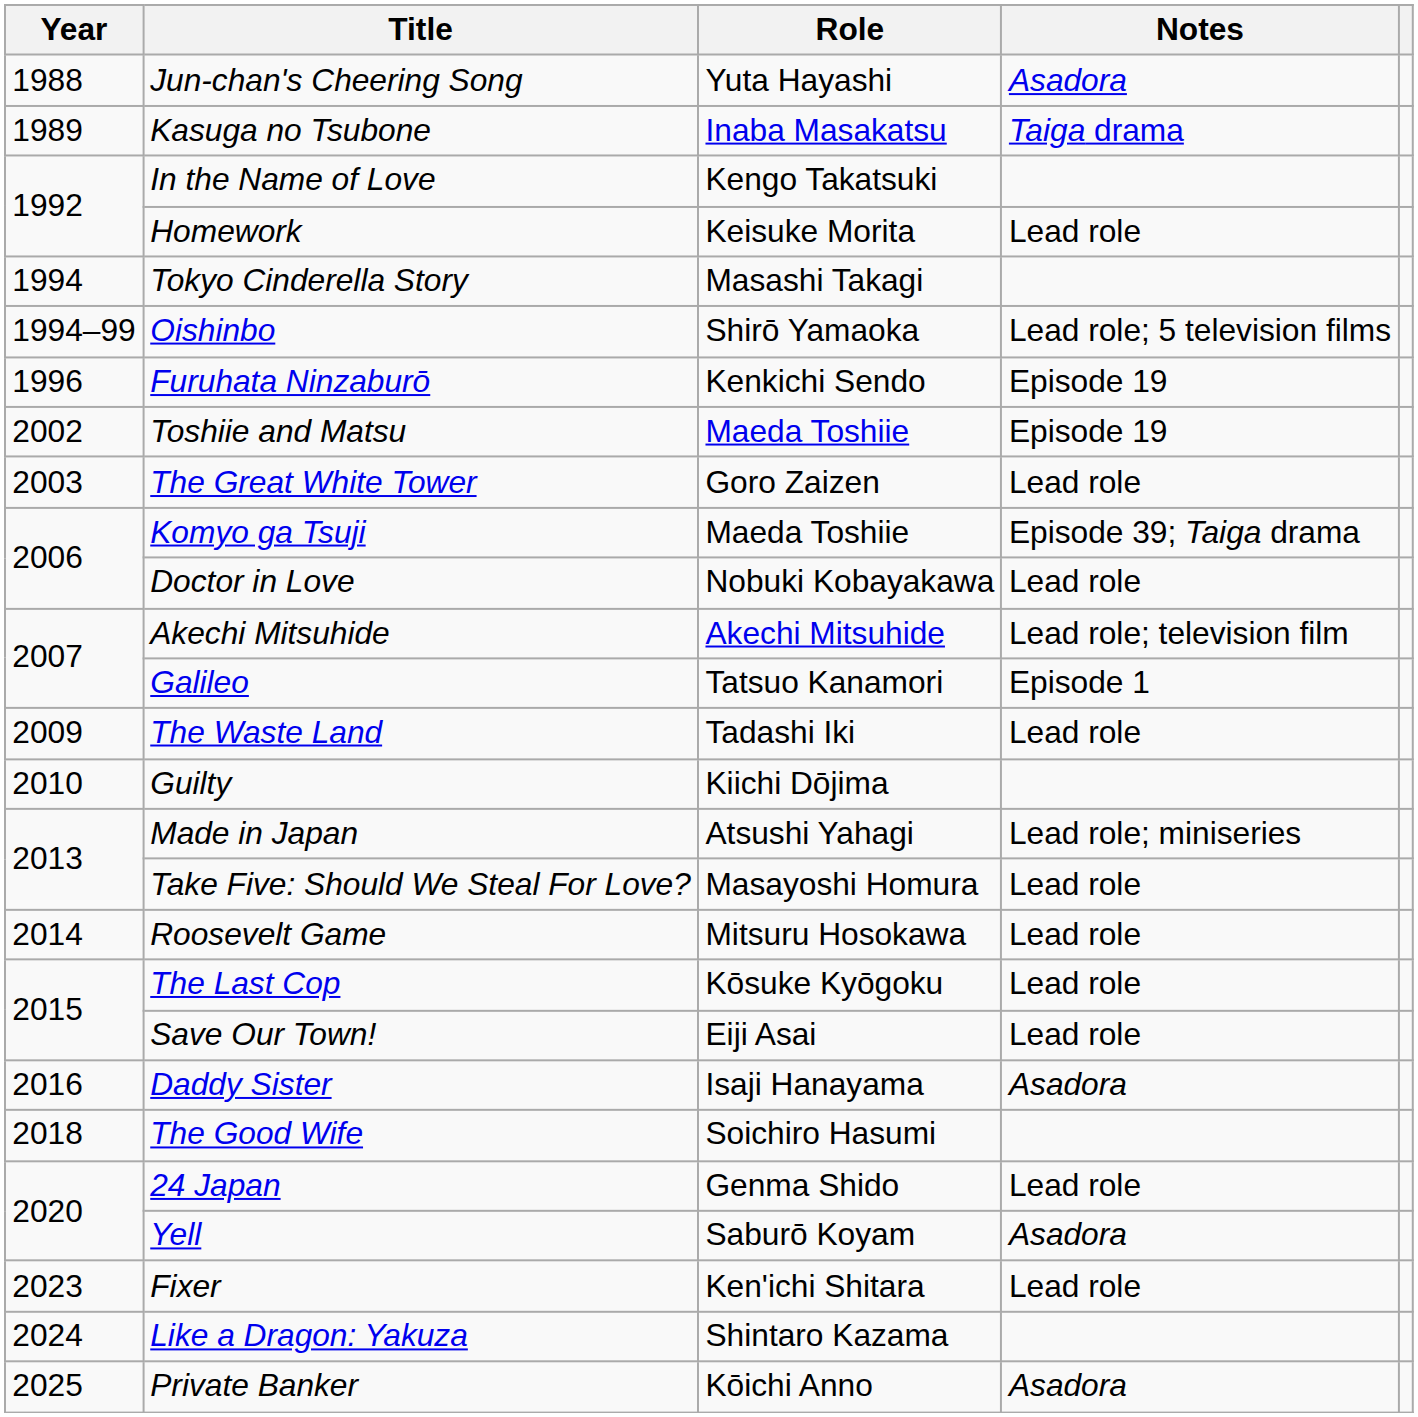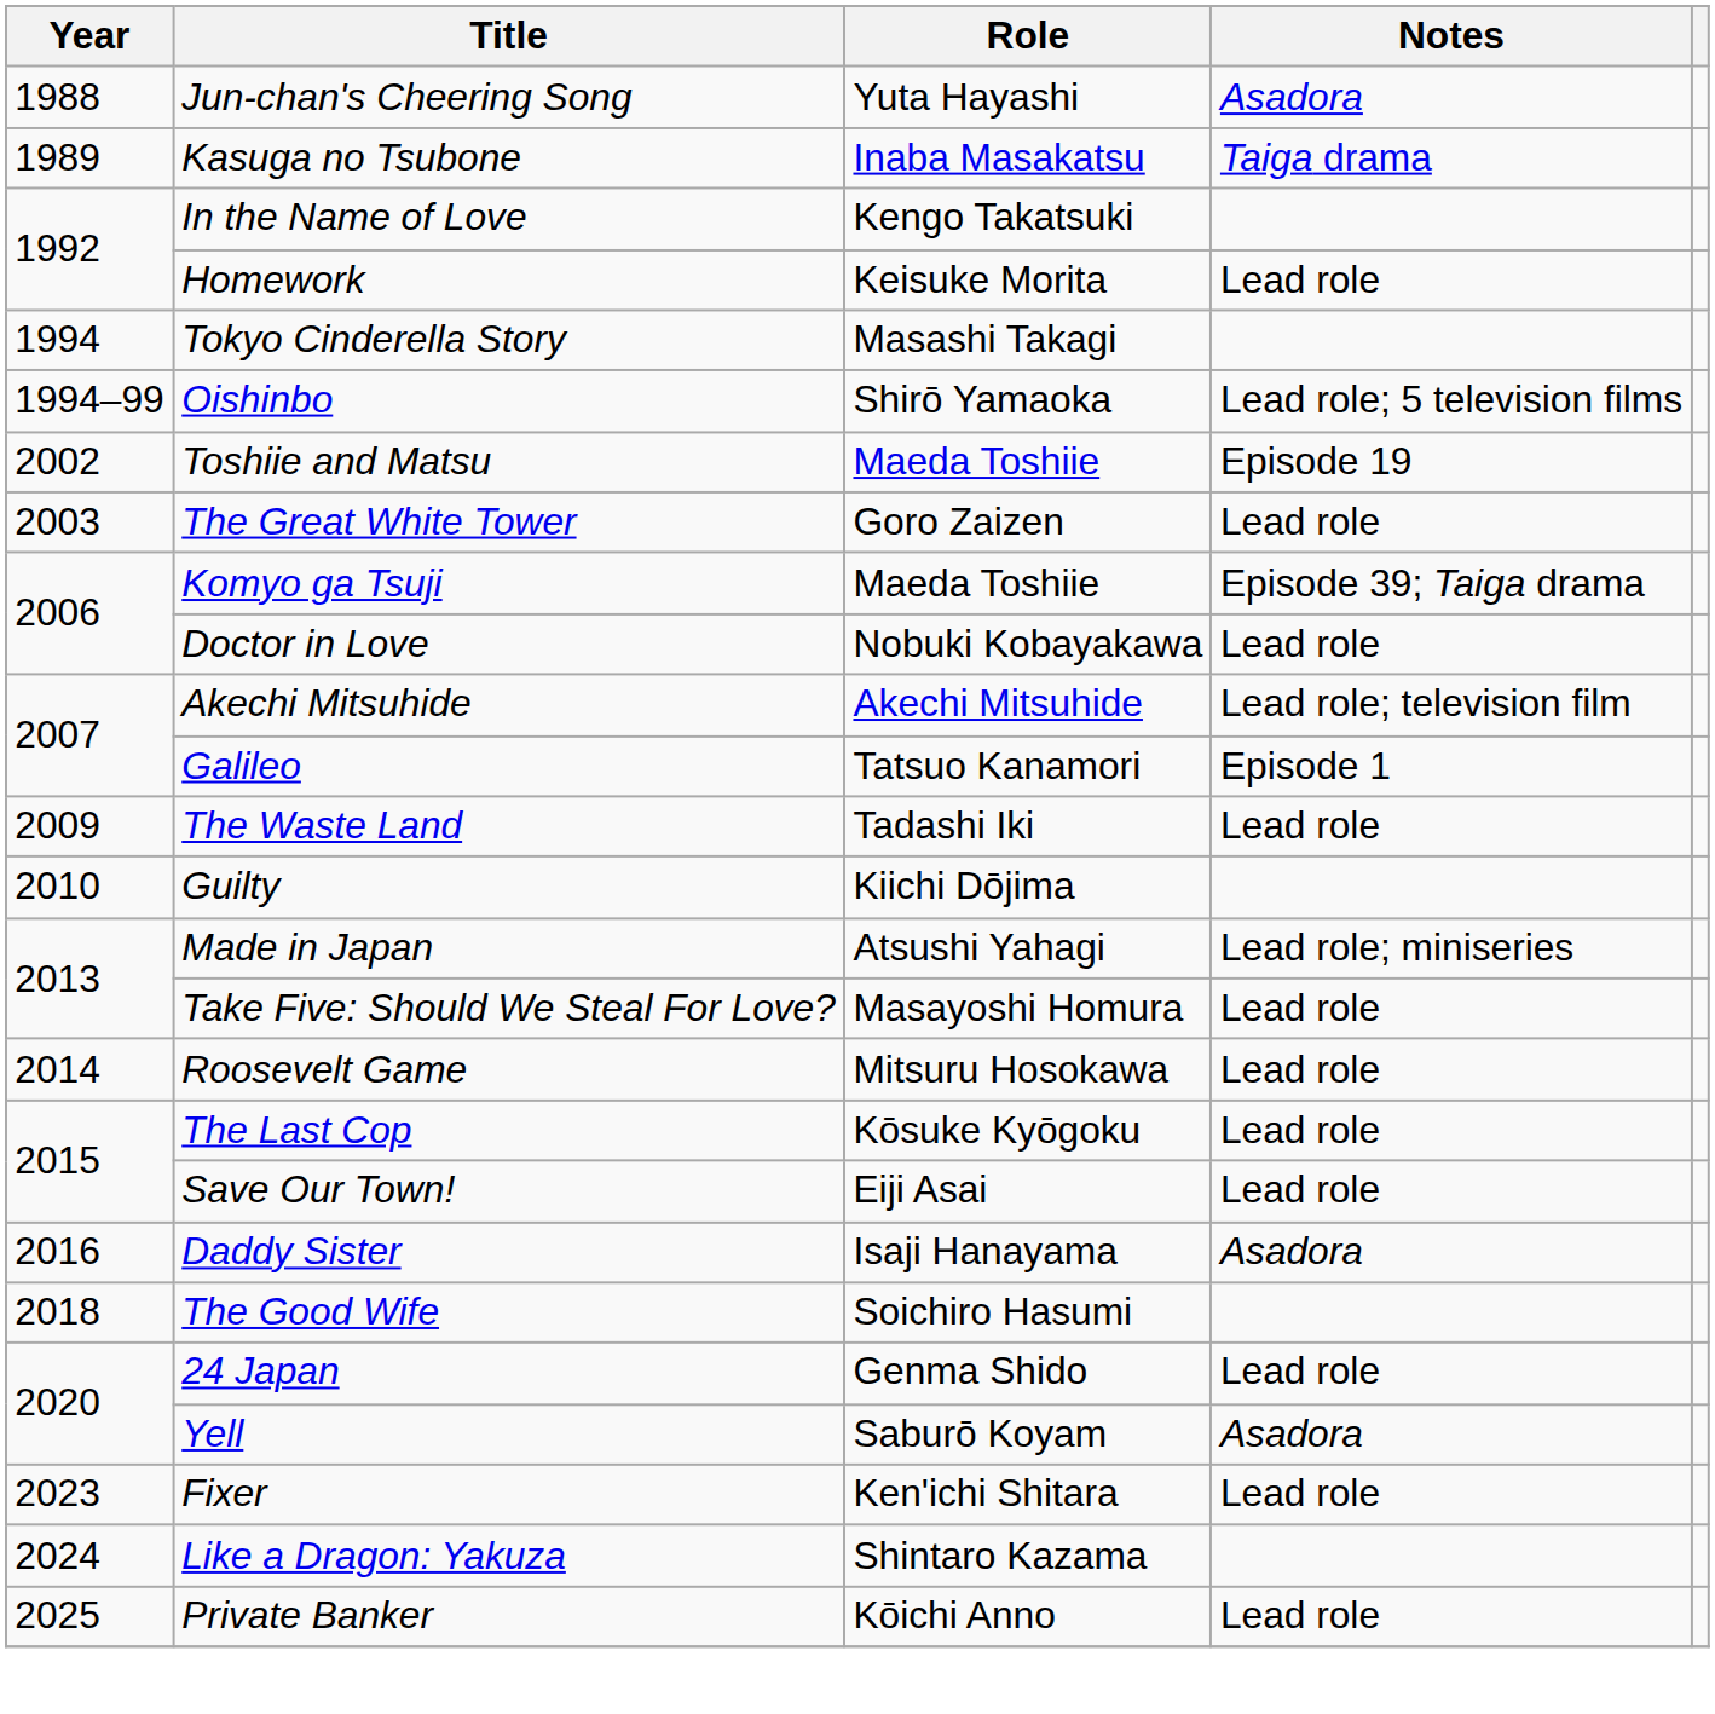 <table class="wikitable sortable">
 <tr>
 <th>Year</th>
 <th>Title</th>
 <th>Role</th>
 <th class="unsortable">Notes</th>
 <th class="unsortable"></th>
 </tr>
 <tr>
 <td>1988</td>
 <td><em>Jun-chan's Cheering Song</em></td>
 <td>Yuta Hayashi</td>
 <td><em><a href='#'>Asadora</a></em></td>
 <td></td>
 </tr>
 <tr>
 <td>1989</td>
 <td><em>Kasuga no Tsubone</em></td>
 <td><a href='#'>Inaba Masakatsu</a></td>
 <td><a href='#'><em>Taiga</em> drama</a></td>
 <td></td>
 </tr>
 <tr>
 <td rowspan=2>1992</td>
 <td><em>In the Name of Love</em></td>
 <td>Kengo Takatsuki</td>
 <td></td>
 <td></td>
 </tr>
 <tr>
 <td><em>Homework</em></td>
 <td>Keisuke Morita</td>
 <td>Lead role</td>
 <td></td>
 </tr>
 <tr>
 <td>1994</td>
 <td><em>Tokyo Cinderella Story</em></td>
 <td>Masashi Takagi</td>
 <td></td>
 <td></td>
 </tr>
 <tr>
 <td>1994–99</td>
 <td><em><a href='#'>Oishinbo</a></em></td>
 <td>Shirō Yamaoka</td>
 <td>Lead role; 5 television films</td>
-<td></td>
-</tr>
-<tr>
-<td>1996</td>
-<td><em><a href='#'>Furuhata Ninzaburō</a></em></td>
-<td>Kenkichi Sendo</td>
-<td>Episode 19</td>
 <td></td>
 </tr>
 <tr>
 <td>2002</td>
 <td><em>Toshiie and Matsu</em></td>
 <td><a href='#'>Maeda Toshiie</a></td>
 <td>Episode 19</td>
 <td></td>
 </tr>
 <tr>
 <td>2003</td>
 <td><em><a href='#'>The Great White Tower</a></em></td>
 <td>Goro Zaizen</td>
 <td>Lead role</td>
 <td></td>
 </tr>
 <tr>
 <td rowspan=2>2006</td>
 <td><em><a href='#'>Komyo ga Tsuji</a></em></td>
 <td>Maeda Toshiie</td>
 <td>Episode 39; <em>Taiga</em> drama</td>
 <td></td>
 </tr>
 <tr>
 <td><em>Doctor in Love</em></td>
 <td>Nobuki Kobayakawa</td>
 <td>Lead role</td>
 <td></td>
 </tr>
 <tr>
 <td rowspan=2>2007</td>
 <td><em>Akechi Mitsuhide</em></td>
 <td><a href='#'>Akechi Mitsuhide</a></td>
 <td>Lead role; television film</td>
 <td></td>
 </tr>
 <tr>
 <td><em><a href='#'>Galileo</a></em></td>
 <td>Tatsuo Kanamori</td>
 <td>Episode 1</td>
 <td></td>
 </tr>
 <tr>
 <td>2009</td>
 <td><em><a href='#'>The Waste Land</a></em></td>
 <td>Tadashi Iki</td>
 <td>Lead role</td>
 <td></td>
 </tr>
 <tr>
 <td>2010</td>
 <td><em>Guilty</em></td>
 <td>Kiichi Dōjima</td>
 <td></td>
 <td></td>
 </tr>
 <tr>
 <td rowspan=2>2013</td>
 <td><em>Made in Japan</em></td>
 <td>Atsushi Yahagi</td>
 <td>Lead role; miniseries</td>
 <td></td>
 </tr>
 <tr>
 <td><em>Take Five: Should We Steal For Love?</em></td>
 <td>Masayoshi Homura</td>
 <td>Lead role</td>
 <td></td>
 </tr>
 <tr>
 <td>2014</td>
 <td><em>Roosevelt Game</em></td>
 <td>Mitsuru Hosokawa</td>
 <td>Lead role</td>
 <td></td>
 </tr>
 <tr>
 <td rowspan=2>2015</td>
 <td><em><a href='#'>The Last Cop</a></em></td>
 <td>Kōsuke Kyōgoku</td>
 <td>Lead role</td>
 <td></td>
 </tr>
 <tr>
 <td><em>Save Our Town!</em></td>
 <td>Eiji Asai</td>
 <td>Lead role</td>
 <td></td>
 </tr>
 <tr>
 <td>2016</td>
 <td><em><a href='#'>Daddy Sister</a></em></td>
 <td>Isaji Hanayama</td>
 <td><em>Asadora</em></td>
 <td></td>
 </tr>
 <tr>
 <td>2018</td>
 <td><em><a href='#'>The Good Wife</a></em></td>
 <td>Soichiro Hasumi</td>
 <td></td>
 <td></td>
 </tr>
 <tr>
 <td rowspan=2>2020</td>
 <td><em><a href='#'>24 Japan</a></em></td>
 <td>Genma Shido</td>
 <td>Lead role</td>
 <td></td>
 </tr>
 <tr>
 <td><em><a href='#'>Yell</a></em></td>
 <td>Saburō Koyam</td>
 <td><em>Asadora</em></td>
 <td></td>
 </tr>
 <tr>
 <td>2023</td>
 <td><em>Fixer</em></td>
 <td>Ken'ichi Shitara</td>
 <td>Lead role</td>
 <td></td>
 </tr>
 <tr>
 <td>2024</td>
 <td><em><a href='#'>Like a Dragon: Yakuza</a></em></td>
 <td>Shintaro Kazama</td>
 <td></td>
 <td></td>
 </tr>
 <tr>
 <td>2025</td>
 <td><em>Private Banker</em></td>
 <td>Kōichi Anno</td>
-<td><em>Asadora</em></td>
+<td>Lead role</td>
 <td></td>
 </tr>
 <tr>
 </tr>
 </table>
